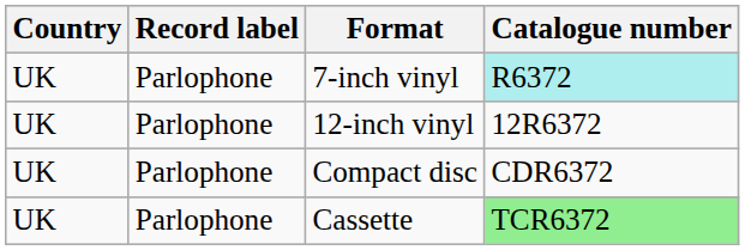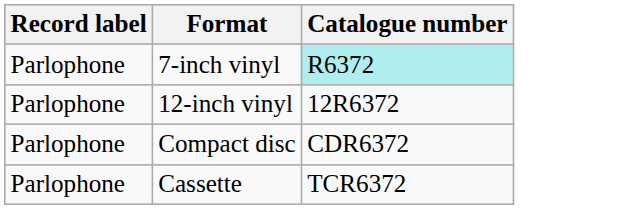 <table class="wikitable">
 <tr>
-<th>Country</th>
 <th>Record label</th>
 <th>Format</th>
 <th>Catalogue number</th>
 </tr>
 <tr>
-<td>UK</td>
 <td>Parlophone</td>
 <td>7-inch vinyl</td>
 <td style="background: paleturquoise;">R6372</td>
 </tr>
 <tr>
-<td>UK</td>
 <td>Parlophone</td>
 <td>12-inch vinyl</td>
 <td>12R6372</td>
 </tr>
 <tr>
-<td>UK</td>
 <td>Parlophone</td>
 <td>Compact disc</td>
 <td>CDR6372</td>
 </tr>
 <tr>
-<td>UK</td>
 <td>Parlophone</td>
 <td>Cassette</td>
-<td style="background: lightgreen;">TCR6372</td>
+<td>TCR6372</td>
 </tr>
 </table>
